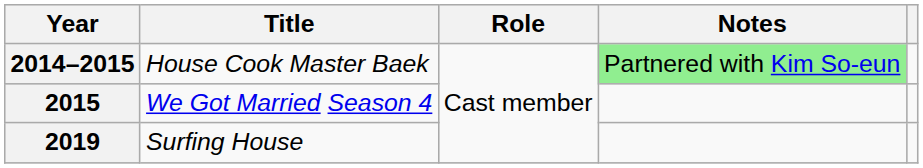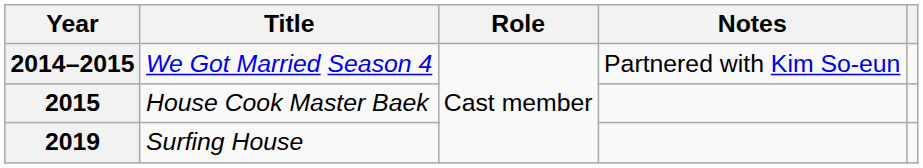 <table class="wikitable plainrowheaders sortable">
 <tr>
 <th scope="col">Year</th>
 <th scope="col">Title</th>
 <th scope="col">Role</th>
 <th scope="col">Notes</th>
 <th scope="col" class="unsortable"></th>
 </tr>
 <tr>
 <th scope="row">2014–2015</th>
-<td><em>House Cook Master Baek</em></td>
+<td><em><a href='#'>We Got Married</a> <a href='#'>Season 4</a></em></td>
 <td rowspan="3">Cast member</td>
-<td style="background: lightgreen;">Partnered with <a href='#'>Kim So-eun</a></td>
+<td>Partnered with <a href='#'>Kim So-eun</a></td>
 <td style="text-align:center"></td>
 </tr>
 <tr>
 <th scope="row">2015</th>
-<td><em><a href='#'>We Got Married</a> <a href='#'>Season 4</a></em></td>
+<td><em>House Cook Master Baek</em></td>
 <td></td>
 <td style="text-align:center"></td>
 </tr>
 <tr>
 <th scope="row">2019</th>
 <td><em>Surfing House</em></td>
 <td></td>
 <td style="text-align:center"></td>
 </tr>
 </table>
